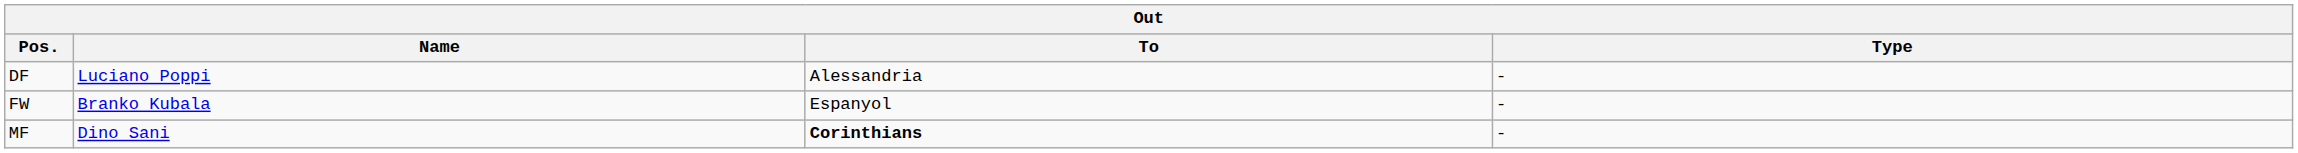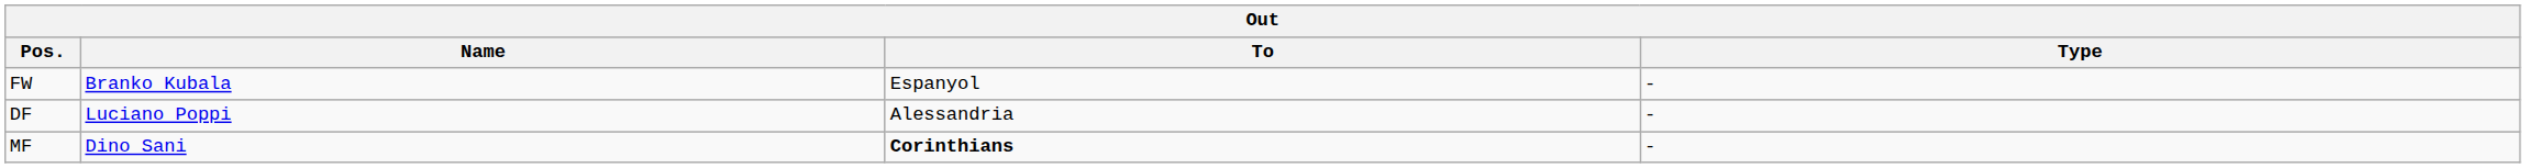 <table class="wikitable" style="font-size:90%;width:99%;">
 <tr>
 <th colspan="4">Out</th>
 </tr>
 <tr>
 <th width=3%>Pos.</th>
 <th width=32%>Name</th>
 <th width=30%>To</th>
 <th width=35%>Type</th>
 </tr>
 <tr>
+<td>FW</td>
+<td><a href='#'>Branko Kubala</a></td>
+<td>Espanyol</td>
+<td>-</td>
+</tr>
+<tr>
 <td>DF</td>
 <td><a href='#'>Luciano Poppi</a></td>
 <td>Alessandria</td>
-<td>-</td>
-</tr>
-<tr>
-<td>FW</td>
-<td><a href='#'>Branko Kubala</a></td>
-<td>Espanyol</td>
 <td>-</td>
 </tr>
 <tr>
 <td>MF</td>
 <td><a href='#'>Dino Sani</a></td>
 <td><strong>Corinthians</strong></td>
 <td>-</td>
 </tr>
 </table>
